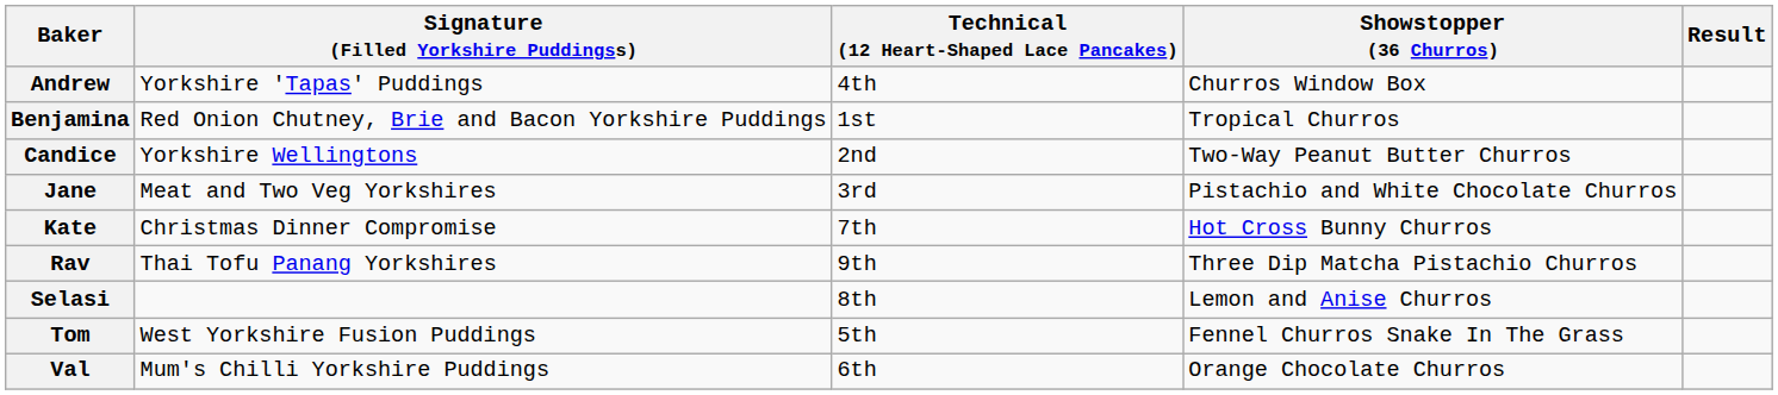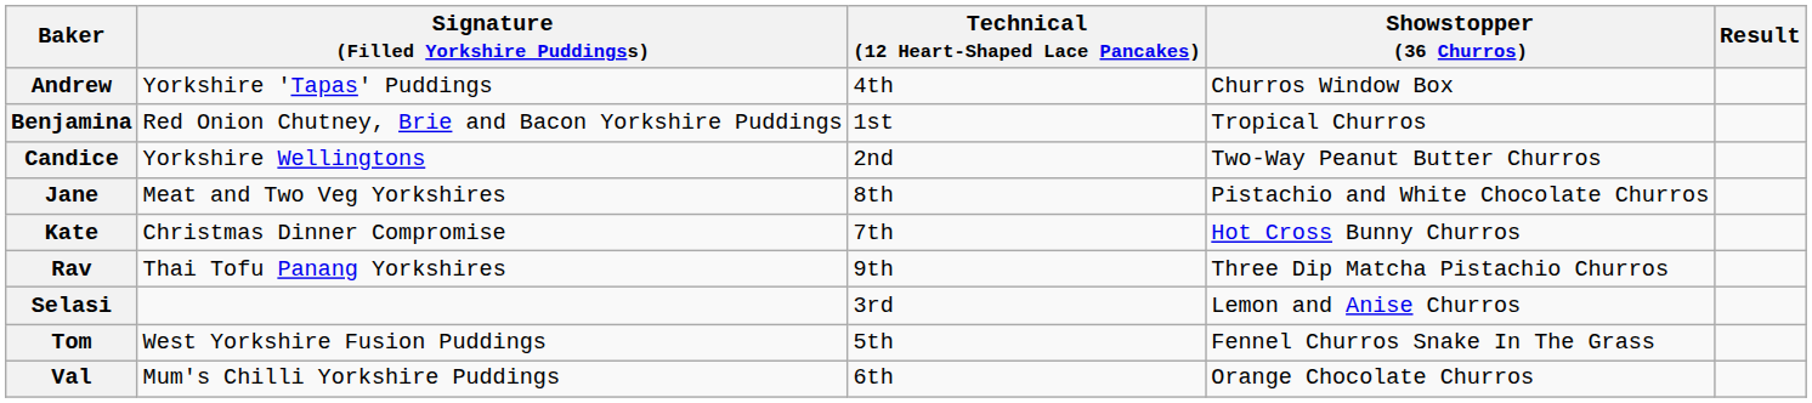 <table class="wikitable sortable col3center sticky-header">
 <tr>
 <th scope="col">Baker</th>
 <th scope="col" class="unsortable">Signature<br><small>(Filled <a href='#'>Yorkshire Puddings</a>s)</small></th>
 <th scope="col">Technical<br><small>(12 Heart-Shaped Lace <a href='#'>Pancakes</a>)</small></th>
 <th scope="col" class="unsortable">Showstopper<br><small>(36 <a href='#'>Churros</a>)</small></th>
 <th scope="col">Result</th>
 </tr>
 <tr>
 <th scope="row">Andrew</th>
 <td>Yorkshire '<a href='#'>Tapas</a>' Puddings</td>
 <td>4th</td>
 <td>Churros Window Box</td>
 <td></td>
 </tr>
 <tr>
 <th scope="row">Benjamina</th>
 <td>Red Onion Chutney, <a href='#'>Brie</a> and Bacon Yorkshire Puddings</td>
 <td>1st</td>
 <td>Tropical Churros</td>
 <td></td>
 </tr>
 <tr>
 <th scope="row">Candice</th>
 <td>Yorkshire <a href='#'>Wellingtons</a></td>
 <td>2nd</td>
 <td>Two-Way Peanut Butter Churros</td>
 <td></td>
 </tr>
 <tr>
 <th scope="row">Jane</th>
 <td>Meat and Two Veg Yorkshires</td>
-<td>3rd</td>
+<td>8th</td>
 <td>Pistachio and White Chocolate Churros</td>
 <td></td>
 </tr>
 <tr>
 <th scope="row">Kate</th>
 <td>Christmas Dinner Compromise</td>
 <td>7th</td>
 <td><a href='#'>Hot Cross</a> Bunny Churros</td>
 <td></td>
 </tr>
 <tr>
 <th scope="row">Rav</th>
 <td>Thai Tofu <a href='#'>Panang</a> Yorkshires</td>
 <td>9th</td>
 <td>Three Dip Matcha Pistachio Churros</td>
 <td></td>
 </tr>
 <tr>
 <th scope="row">Selasi</th>
 <td></td>
-<td>8th</td>
+<td>3rd</td>
 <td>Lemon and <a href='#'>Anise</a> Churros</td>
 <td></td>
 </tr>
 <tr>
 <th scope="row">Tom</th>
 <td>West Yorkshire Fusion Puddings</td>
 <td>5th</td>
 <td>Fennel Churros Snake In The Grass</td>
 <td></td>
 </tr>
 <tr>
 <th scope="row">Val</th>
 <td>Mum's Chilli Yorkshire Puddings</td>
 <td>6th</td>
 <td>Orange Chocolate Churros</td>
 <td></td>
 </tr>
 </table>
